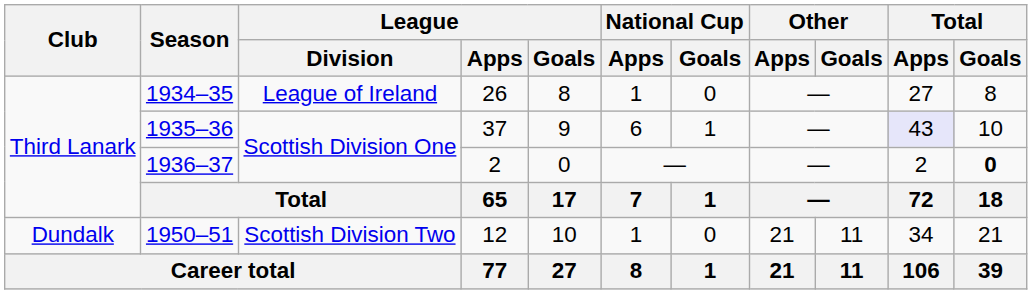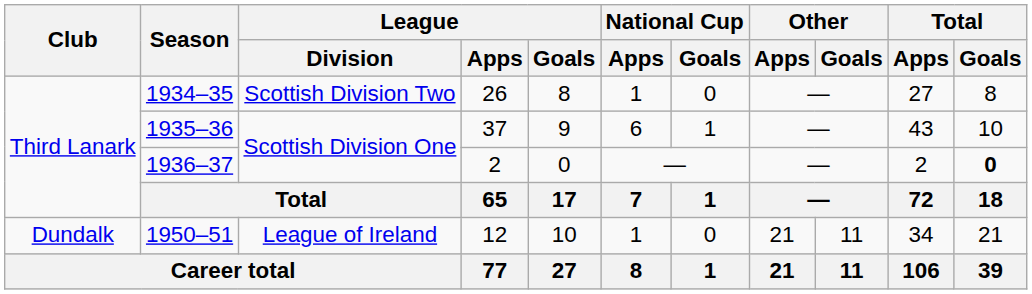 <table class="wikitable" style="text-align: center">
 <tr>
 <th rowspan="2">Club</th>
 <th rowspan="2">Season</th>
 <th colspan="3">League</th>
 <th colspan="2">National Cup</th>
 <th colspan="2">Other</th>
 <th colspan="2">Total</th>
 </tr>
 <tr>
 <th>Division</th>
 <th>Apps</th>
 <th>Goals</th>
 <th>Apps</th>
 <th>Goals</th>
 <th>Apps</th>
 <th>Goals</th>
 <th>Apps</th>
 <th>Goals</th>
 </tr>
 <tr>
 <td rowspan="4"><a href='#'>Third Lanark</a></td>
 <td><a href='#'>1934–35</a></td>
-<td><a href='#'>League of Ireland</a></td>
+<td><a href='#'>Scottish Division Two</a></td>
 <td>26</td>
 <td>8</td>
 <td>1</td>
 <td>0</td>
 <td colspan="2">―</td>
 <td>27</td>
 <td>8</td>
 </tr>
 <tr>
 <td><a href='#'>1935–36</a></td>
 <td rowspan="2"><a href='#'>Scottish Division One</a></td>
 <td>37</td>
 <td>9</td>
 <td>6</td>
 <td>1</td>
 <td colspan="2">―</td>
-<td style="background: lavender;">43</td>
+<td>43</td>
 <td>10</td>
 </tr>
 <tr>
 <td><a href='#'>1936–37</a></td>
 <td>2</td>
 <td>0</td>
 <td colspan="2">―</td>
 <td colspan="2">―</td>
 <td>2</td>
 <td><strong>0</strong></td>
 </tr>
 <tr>
 <th colspan="2">Total</th>
 <th>65</th>
 <th>17</th>
 <th>7</th>
 <th>1</th>
 <th colspan="2">―</th>
 <th>72</th>
 <th>18</th>
 </tr>
 <tr>
 <td><a href='#'>Dundalk</a></td>
 <td><a href='#'>1950–51</a></td>
-<td><a href='#'>Scottish Division Two</a></td>
+<td><a href='#'>League of Ireland</a></td>
 <td>12</td>
 <td>10</td>
 <td>1</td>
 <td>0</td>
 <td>21</td>
 <td>11</td>
 <td>34</td>
 <td>21</td>
 </tr>
 <tr>
 <th colspan="3">Career total</th>
 <th>77</th>
 <th>27</th>
 <th>8</th>
 <th>1</th>
 <th>21</th>
 <th>11</th>
 <th>106</th>
 <th>39</th>
 </tr>
 </table>
